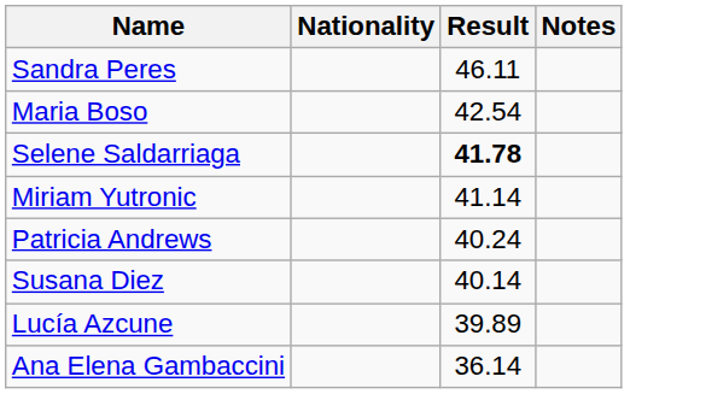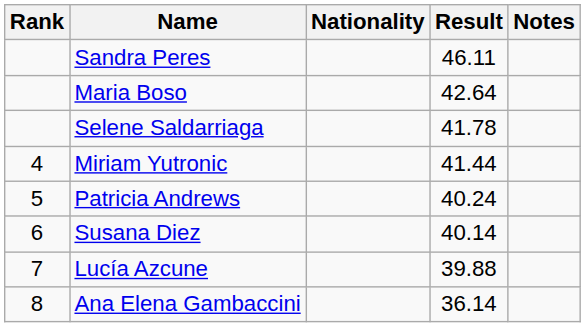 <table class="wikitable sortable" style="text-align:center">
 <tr>
+<th>Rank</th>
 <th>Name</th>
 <th>Nationality</th>
 <th>Result</th>
 <th>Notes</th>
 </tr>
 <tr>
+<td></td>
 <td align=left><a href='#'>Sandra Peres</a></td>
 <td align=left></td>
 <td>46.11</td>
 <td></td>
 </tr>
 <tr>
+<td></td>
 <td align=left><a href='#'>Maria Boso</a></td>
 <td align=left></td>
-<td>42.54</td>
+<td>42.64</td>
 <td></td>
 </tr>
 <tr>
+<td></td>
 <td align=left><a href='#'>Selene Saldarriaga</a></td>
 <td align=left></td>
-<td><strong>41.78</strong></td>
+<td>41.78</td>
 <td></td>
 </tr>
 <tr>
+<td>4</td>
 <td align=left><a href='#'>Miriam Yutronic</a></td>
 <td align=left></td>
-<td>41.14</td>
+<td>41.44</td>
 <td></td>
 </tr>
 <tr>
+<td>5</td>
 <td align=left><a href='#'>Patricia Andrews</a></td>
 <td align=left></td>
 <td>40.24</td>
 <td></td>
 </tr>
 <tr>
+<td>6</td>
 <td align=left><a href='#'>Susana Diez</a></td>
 <td align=left></td>
 <td>40.14</td>
 <td></td>
 </tr>
 <tr>
+<td>7</td>
 <td align=left><a href='#'>Lucía Azcune</a></td>
 <td align=left></td>
-<td>39.89</td>
+<td>39.88</td>
 <td></td>
 </tr>
 <tr>
+<td>8</td>
 <td align=left><a href='#'>Ana Elena Gambaccini</a></td>
 <td align=left></td>
 <td>36.14</td>
 <td></td>
 </tr>
 </table>
